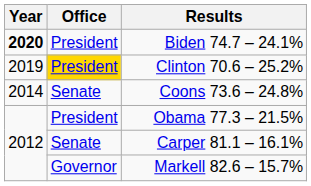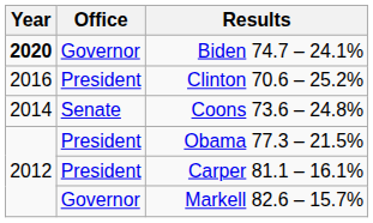 <table class=wikitable>
 <tr>
 <th width="30">Year</th>
 <th width="60">Office</th>
 <th width="180">Results</th>
 </tr>
 <tr>
 <td><strong>2020</strong></td>
-<td><a href='#'>President</a></td>
+<td><a href='#'>Governor</a></td>
 <td align="right" ><a href='#'>Biden</a> 74.7 – 24.1%</td>
 </tr>
 <tr>
-<td>2019</td>
-<td style="background: gold;"><a href='#'>President</a></td>
+<td>2016</td>
+<td><a href='#'>President</a></td>
 <td align="right" ><a href='#'>Clinton</a> 70.6 – 25.2%</td>
 </tr>
 <tr>
 <td>2014</td>
 <td><a href='#'>Senate</a></td>
 <td align="right" ><a href='#'>Coons</a> 73.6 – 24.8%</td>
 </tr>
 <tr>
 <td rowspan="3">2012</td>
 <td><a href='#'>President</a></td>
 <td align="right" ><a href='#'>Obama</a> 77.3 – 21.5%</td>
 </tr>
 <tr>
-<td><a href='#'>Senate</a></td>
+<td><a href='#'>President</a></td>
 <td align="right" ><a href='#'>Carper</a> 81.1 – 16.1%</td>
 </tr>
 <tr>
 <td><a href='#'>Governor</a></td>
 <td align="right" ><a href='#'>Markell</a> 82.6 – 15.7%</td>
 </tr>
 </table>
